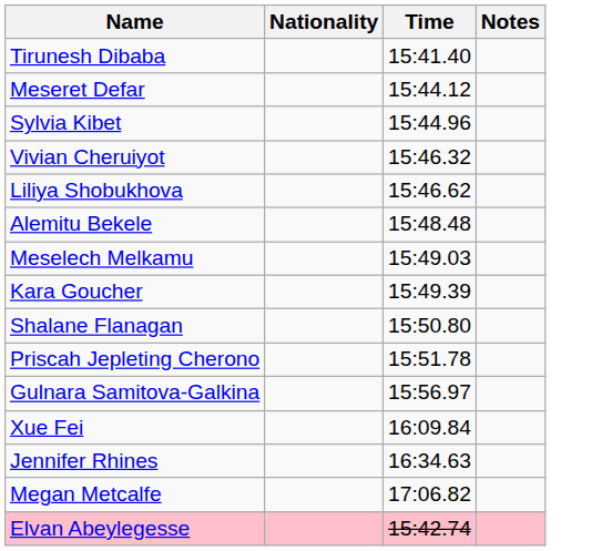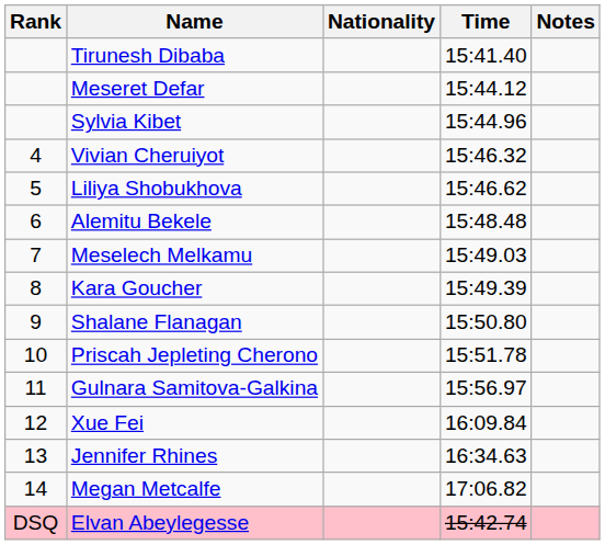 <table class="wikitable sortable" style="text-align:center">
 <tr>
+<th>Rank</th>
 <th>Name</th>
 <th>Nationality</th>
 <th>Time</th>
 <th>Notes</th>
 </tr>
 <tr>
+<td></td>
 <td align=left><a href='#'>Tirunesh Dibaba</a></td>
 <td align=left></td>
 <td>15:41.40</td>
 <td></td>
 </tr>
 <tr>
+<td></td>
 <td align=left><a href='#'>Meseret Defar</a></td>
 <td align=left></td>
 <td>15:44.12</td>
 <td></td>
 </tr>
 <tr>
+<td></td>
 <td align=left><a href='#'>Sylvia Kibet</a></td>
 <td align=left></td>
 <td>15:44.96</td>
 <td></td>
 </tr>
 <tr>
+<td>4</td>
 <td align=left><a href='#'>Vivian Cheruiyot</a></td>
 <td align=left></td>
 <td>15:46.32</td>
 <td></td>
 </tr>
 <tr>
+<td>5</td>
 <td align=left><a href='#'>Liliya Shobukhova</a></td>
 <td align=left></td>
 <td>15:46.62</td>
 <td></td>
 </tr>
 <tr>
+<td>6</td>
 <td align=left><a href='#'>Alemitu Bekele</a></td>
 <td align=left></td>
 <td>15:48.48</td>
 <td></td>
 </tr>
 <tr>
+<td>7</td>
 <td align=left><a href='#'>Meselech Melkamu</a></td>
 <td align=left></td>
 <td>15:49.03</td>
 <td></td>
 </tr>
 <tr>
+<td>8</td>
 <td align=left><a href='#'>Kara Goucher</a></td>
 <td align=left></td>
 <td>15:49.39</td>
 <td></td>
 </tr>
 <tr>
+<td>9</td>
 <td align=left><a href='#'>Shalane Flanagan</a></td>
 <td align=left></td>
 <td>15:50.80</td>
 <td></td>
 </tr>
 <tr>
+<td>10</td>
 <td align=left><a href='#'>Priscah Jepleting Cherono</a></td>
 <td align=left></td>
 <td>15:51.78</td>
 <td></td>
 </tr>
 <tr>
+<td>11</td>
 <td align=left><a href='#'>Gulnara Samitova-Galkina</a></td>
 <td align=left></td>
 <td>15:56.97</td>
 <td></td>
 </tr>
 <tr>
+<td>12</td>
 <td align=left><a href='#'>Xue Fei</a></td>
 <td align=left></td>
 <td>16:09.84</td>
 <td></td>
 </tr>
 <tr>
+<td>13</td>
 <td align=left><a href='#'>Jennifer Rhines</a></td>
 <td align=left></td>
 <td>16:34.63</td>
 <td></td>
 </tr>
 <tr>
+<td>14</td>
 <td align=left><a href='#'>Megan Metcalfe</a></td>
 <td align=left></td>
 <td>17:06.82</td>
 <td></td>
 </tr>
 <tr bgcolor="pink">
+<td>DSQ</td>
 <td align=left><a href='#'>Elvan Abeylegesse</a></td>
 <td align=left></td>
 <td><s>15:42.74</s></td>
 <td></td>
 </tr>
 </table>
